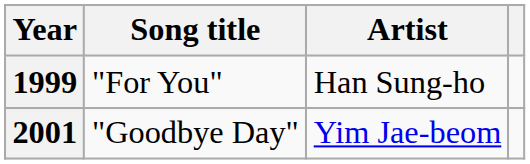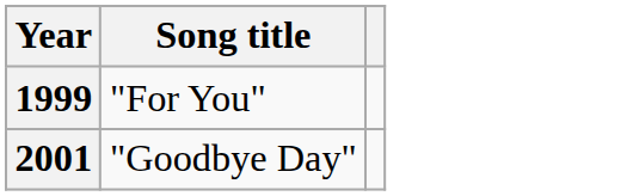 <table class="wikitable plainrowheaders sortable">
 <tr>
 <th scope="col">Year</th>
 <th scope="col">Song title</th>
-<th scope="col">Artist</th>
 <th scope="col" class="unsortable"></th>
 </tr>
 <tr>
 <th scope="row">1999</th>
 <td>"For You"</td>
-<td>Han Sung-ho</td>
 <td style="text-align:center"></td>
 </tr>
 <tr>
 <th scope="row">2001</th>
 <td>"Goodbye Day"</td>
-<td><a href='#'>Yim Jae-beom</a></td>
 <td style="text-align:center"></td>
 </tr>
 </table>
